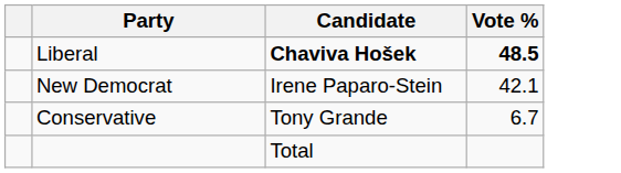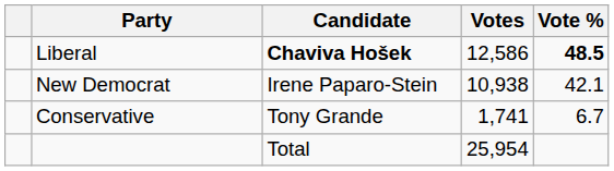 <table class="wikitable">
 <tr>
 <th></th>
 <th scope="col" width="175">Party</th>
 <th scope="col" width="150">Candidate</th>
+<th>Votes</th>
 <th>Vote %</th>
 </tr>
 <tr>
 <td>   </td>
 <td>Liberal</td>
 <td><strong>Chaviva Hošek</strong></td>
+<td align=right>12,586</td>
 <td align=right><strong>48.5</strong></td>
 </tr>
 <tr |>
 <td>   </td>
 <td>New Democrat</td>
 <td>Irene Paparo-Stein</td>
+<td align=right>10,938</td>
 <td align=right>42.1</td>
 </tr>
 <tr |>
 <td>   </td>
 <td>Conservative</td>
 <td>Tony Grande</td>
+<td align=right>1,741</td>
 <td align=right>6.7<br></td>
 </tr>
 <tr |>
 <td></td>
 <td></td>
 <td>Total</td>
+<td align=right>25,954</td>
 <td></td>
 </tr>
 </table>
